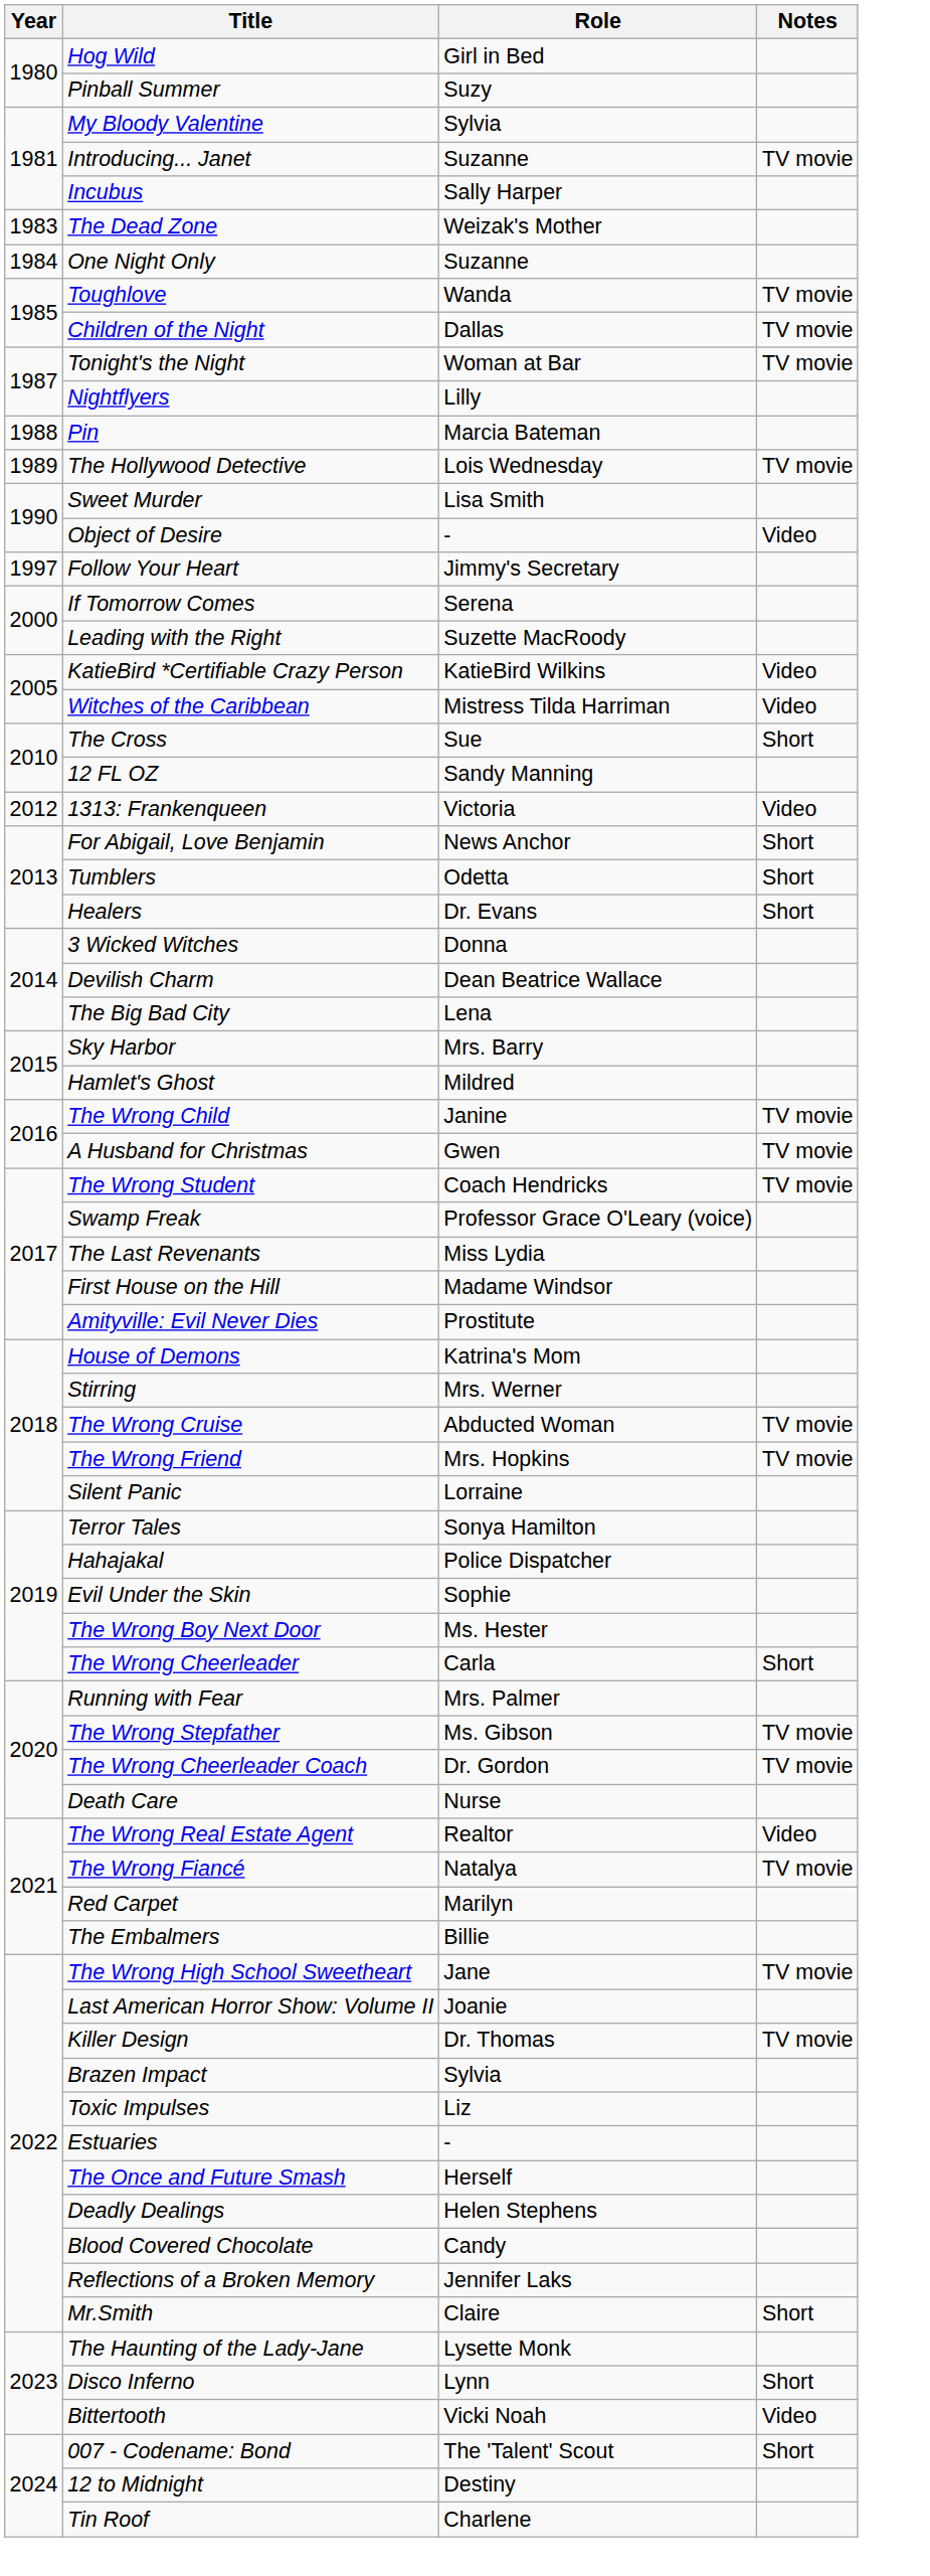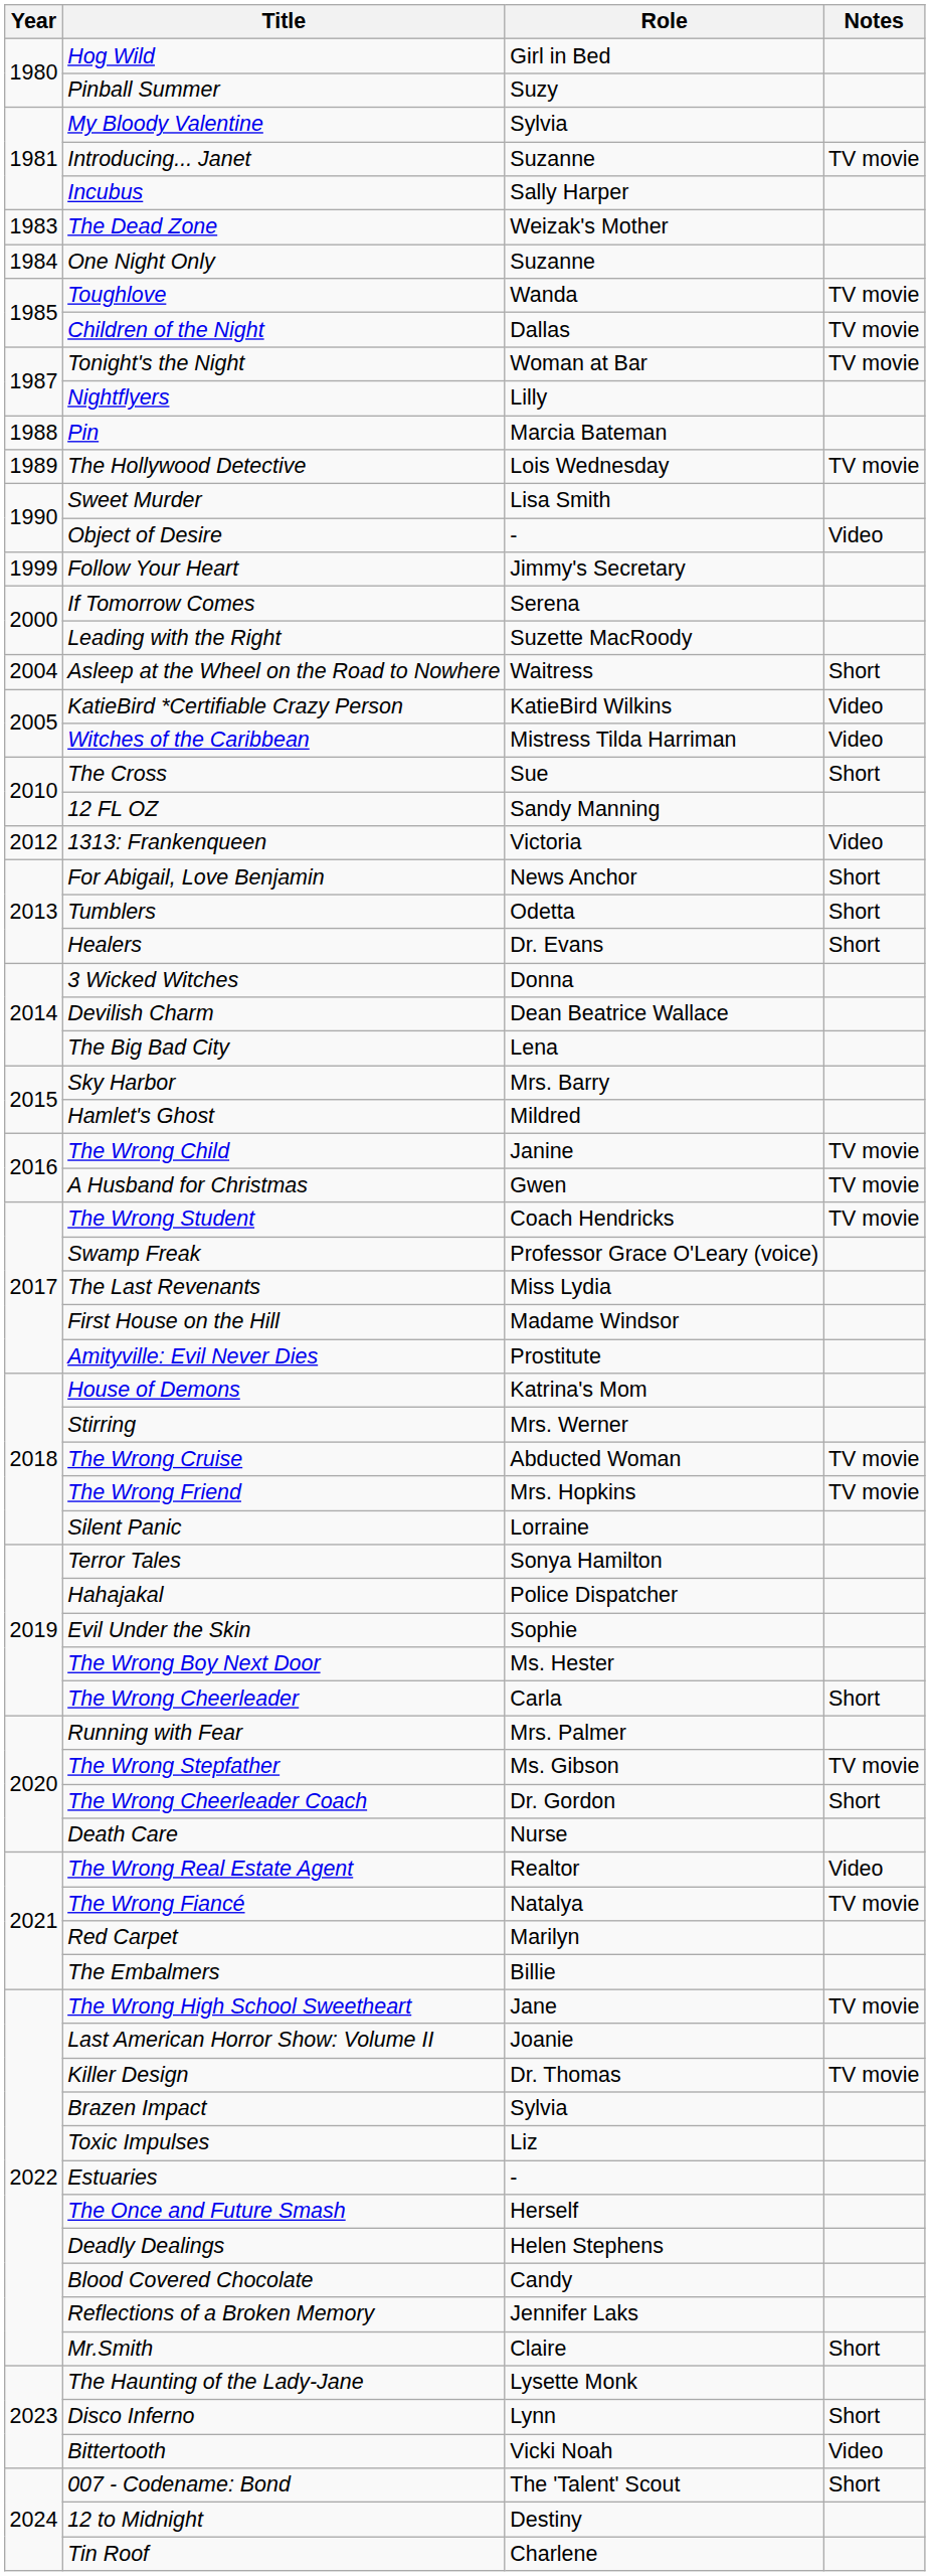 <table class="wikitable sortable">
 <tr>
 <th>Year</th>
 <th>Title</th>
 <th>Role</th>
 <th>Notes</th>
 </tr>
 <tr>
 <td rowspan="2">1980</td>
 <td><em><a href='#'>Hog Wild</a></em></td>
 <td>Girl in Bed</td>
 <td></td>
 </tr>
 <tr>
 <td><em>Pinball Summer</em></td>
 <td>Suzy</td>
 <td></td>
 </tr>
 <tr>
 <td rowspan="3">1981</td>
 <td><em><a href='#'>My Bloody Valentine</a></em></td>
 <td>Sylvia</td>
 <td></td>
 </tr>
 <tr>
 <td><em>Introducing... Janet</em></td>
 <td>Suzanne</td>
 <td>TV movie</td>
 </tr>
 <tr>
 <td><em><a href='#'>Incubus</a></em></td>
 <td>Sally Harper</td>
 <td></td>
 </tr>
 <tr>
 <td>1983</td>
 <td><em><a href='#'>The Dead Zone</a></em></td>
 <td>Weizak's Mother</td>
 <td></td>
 </tr>
 <tr>
 <td>1984</td>
 <td><em>One Night Only</em></td>
 <td>Suzanne</td>
 <td></td>
 </tr>
 <tr>
 <td rowspan="2">1985</td>
 <td><em><a href='#'>Toughlove</a></em></td>
 <td>Wanda</td>
 <td>TV movie</td>
 </tr>
 <tr>
 <td><em><a href='#'>Children of the Night</a></em></td>
 <td>Dallas</td>
 <td>TV movie</td>
 </tr>
 <tr>
 <td rowspan="2">1987</td>
 <td><em>Tonight's the Night</em></td>
 <td>Woman at Bar</td>
 <td>TV movie</td>
 </tr>
 <tr>
 <td><em><a href='#'>Nightflyers</a></em></td>
 <td>Lilly</td>
 <td></td>
 </tr>
 <tr>
 <td>1988</td>
 <td><em><a href='#'>Pin</a></em></td>
 <td>Marcia Bateman</td>
 <td></td>
 </tr>
 <tr>
 <td>1989</td>
 <td><em>The Hollywood Detective</em></td>
 <td>Lois Wednesday</td>
 <td>TV movie</td>
 </tr>
 <tr>
 <td rowspan="2">1990</td>
 <td><em>Sweet Murder</em></td>
 <td>Lisa Smith</td>
 <td></td>
 </tr>
 <tr>
 <td><em>Object of Desire</em></td>
 <td>-</td>
 <td>Video</td>
 </tr>
 <tr>
-<td>1997</td>
+<td>1999</td>
 <td><em>Follow Your Heart</em></td>
 <td>Jimmy's Secretary</td>
 <td></td>
 </tr>
 <tr>
 <td rowspan="2">2000</td>
 <td><em>If Tomorrow Comes</em></td>
 <td>Serena</td>
 <td></td>
 </tr>
 <tr>
 <td><em>Leading with the Right</em></td>
 <td>Suzette MacRoody</td>
 <td></td>
+</tr>
+<tr>
+<td>2004</td>
+<td><em>Asleep at the Wheel on the Road to Nowhere</em></td>
+<td>Waitress</td>
+<td>Short</td>
 </tr>
 <tr>
 <td rowspan="2">2005</td>
 <td><em>KatieBird *Certifiable Crazy Person</em></td>
 <td>KatieBird Wilkins</td>
 <td>Video</td>
 </tr>
 <tr>
 <td><em><a href='#'>Witches of the Caribbean</a></em></td>
 <td>Mistress Tilda Harriman</td>
 <td>Video</td>
 </tr>
 <tr>
 <td rowspan="2">2010</td>
 <td><em>The Cross</em></td>
 <td>Sue</td>
 <td>Short</td>
 </tr>
 <tr>
 <td><em>12 FL OZ</em></td>
 <td>Sandy Manning</td>
 <td></td>
 </tr>
 <tr>
 <td>2012</td>
 <td><em>1313: Frankenqueen</em></td>
 <td>Victoria</td>
 <td>Video</td>
 </tr>
 <tr>
 <td rowspan="3">2013</td>
 <td><em>For Abigail, Love Benjamin</em></td>
 <td>News Anchor</td>
 <td>Short</td>
 </tr>
 <tr>
 <td><em>Tumblers</em></td>
 <td>Odetta</td>
 <td>Short</td>
 </tr>
 <tr>
 <td><em>Healers</em></td>
 <td>Dr. Evans</td>
 <td>Short</td>
 </tr>
 <tr>
 <td rowspan="3">2014</td>
 <td><em>3 Wicked Witches</em></td>
 <td>Donna</td>
 <td></td>
 </tr>
 <tr>
 <td><em>Devilish Charm</em></td>
 <td>Dean Beatrice Wallace</td>
 <td></td>
 </tr>
 <tr>
 <td><em>The Big Bad City</em></td>
 <td>Lena</td>
 <td></td>
 </tr>
 <tr>
 <td rowspan="2">2015</td>
 <td><em>Sky Harbor</em></td>
 <td>Mrs. Barry</td>
 <td></td>
 </tr>
 <tr>
 <td><em>Hamlet's Ghost</em></td>
 <td>Mildred</td>
 <td></td>
 </tr>
 <tr>
 <td rowspan="2">2016</td>
 <td><em><a href='#'>The Wrong Child</a></em></td>
 <td>Janine</td>
 <td>TV movie</td>
 </tr>
 <tr>
 <td><em>A Husband for Christmas</em></td>
 <td>Gwen</td>
 <td>TV movie</td>
 </tr>
 <tr>
 <td rowspan="5">2017</td>
 <td><em><a href='#'>The Wrong Student</a></em></td>
 <td>Coach Hendricks</td>
 <td>TV movie</td>
 </tr>
 <tr>
 <td><em>Swamp Freak</em></td>
 <td>Professor Grace O'Leary (voice)</td>
 <td></td>
 </tr>
 <tr>
 <td><em>The Last Revenants</em></td>
 <td>Miss Lydia</td>
 <td></td>
 </tr>
 <tr>
 <td><em>First House on the Hill</em></td>
 <td>Madame Windsor</td>
 <td></td>
 </tr>
 <tr>
 <td><em><a href='#'>Amityville: Evil Never Dies</a></em></td>
 <td>Prostitute</td>
 <td></td>
 </tr>
 <tr>
 <td rowspan="5">2018</td>
 <td><em><a href='#'>House of Demons</a></em></td>
 <td>Katrina's Mom</td>
 <td></td>
 </tr>
 <tr>
 <td><em>Stirring</em></td>
 <td>Mrs. Werner</td>
 <td></td>
 </tr>
 <tr>
 <td><em><a href='#'>The Wrong Cruise</a></em></td>
 <td>Abducted Woman</td>
 <td>TV movie</td>
 </tr>
 <tr>
 <td><em><a href='#'>The Wrong Friend</a></em></td>
 <td>Mrs. Hopkins</td>
 <td>TV movie</td>
 </tr>
 <tr>
 <td><em>Silent Panic</em></td>
 <td>Lorraine</td>
 <td></td>
 </tr>
 <tr>
 <td rowspan="5">2019</td>
 <td><em>Terror Tales</em></td>
 <td>Sonya Hamilton</td>
 <td></td>
 </tr>
 <tr>
 <td><em>Hahajakal</em></td>
 <td>Police Dispatcher</td>
 <td></td>
 </tr>
 <tr>
 <td><em>Evil Under the Skin</em></td>
 <td>Sophie</td>
 <td></td>
 </tr>
 <tr>
 <td><em><a href='#'>The Wrong Boy Next Door</a></em></td>
 <td>Ms. Hester</td>
 <td></td>
 </tr>
 <tr>
 <td><em><a href='#'>The Wrong Cheerleader</a></em></td>
 <td>Carla</td>
 <td>Short</td>
 </tr>
 <tr>
 <td rowspan="4">2020</td>
 <td><em>Running with Fear</em></td>
 <td>Mrs. Palmer</td>
 <td></td>
 </tr>
 <tr>
 <td><em><a href='#'>The Wrong Stepfather</a></em></td>
 <td>Ms. Gibson</td>
 <td>TV movie</td>
 </tr>
 <tr>
 <td><em><a href='#'>The Wrong Cheerleader Coach</a></em></td>
 <td>Dr. Gordon</td>
-<td>TV movie</td>
+<td>Short</td>
 </tr>
 <tr>
 <td><em>Death Care</em></td>
 <td>Nurse</td>
 <td></td>
 </tr>
 <tr>
 <td rowspan="4">2021</td>
 <td><em><a href='#'>The Wrong Real Estate Agent</a></em></td>
 <td>Realtor</td>
 <td>Video</td>
 </tr>
 <tr>
 <td><em><a href='#'>The Wrong Fiancé</a></em></td>
 <td>Natalya</td>
 <td>TV movie</td>
 </tr>
 <tr>
 <td><em>Red Carpet</em></td>
 <td>Marilyn</td>
 <td></td>
 </tr>
 <tr>
 <td><em>The Embalmers</em></td>
 <td>Billie</td>
 <td></td>
 </tr>
 <tr>
 <td rowspan="11">2022</td>
 <td><em><a href='#'>The Wrong High School Sweetheart</a></em></td>
 <td>Jane</td>
 <td>TV movie</td>
 </tr>
 <tr>
 <td><em>Last American Horror Show: Volume II</em></td>
 <td>Joanie</td>
 <td></td>
 </tr>
 <tr>
 <td><em>Killer Design</em></td>
 <td>Dr. Thomas</td>
 <td>TV movie</td>
 </tr>
 <tr>
 <td><em>Brazen Impact</em></td>
 <td>Sylvia</td>
 <td></td>
 </tr>
 <tr>
 <td><em>Toxic Impulses</em></td>
 <td>Liz</td>
 <td></td>
 </tr>
 <tr>
 <td><em>Estuaries</em></td>
 <td>-</td>
 <td></td>
 </tr>
 <tr>
 <td><em><a href='#'>The Once and Future Smash</a></em></td>
 <td>Herself</td>
 <td></td>
 </tr>
 <tr>
 <td><em>Deadly Dealings</em></td>
 <td>Helen Stephens</td>
 <td></td>
 </tr>
 <tr>
 <td><em>Blood Covered Chocolate</em></td>
 <td>Candy</td>
 <td></td>
 </tr>
 <tr>
 <td><em>Reflections of a Broken Memory</em></td>
 <td>Jennifer Laks</td>
 <td></td>
 </tr>
 <tr>
 <td><em>Mr.Smith</em></td>
 <td>Claire</td>
 <td>Short</td>
 </tr>
 <tr>
 <td rowspan="3">2023</td>
 <td><em>The Haunting of the Lady-Jane</em></td>
 <td>Lysette Monk</td>
 <td></td>
 </tr>
 <tr>
 <td><em>Disco Inferno</em></td>
 <td>Lynn</td>
 <td>Short</td>
 </tr>
 <tr>
 <td><em>Bittertooth</em></td>
 <td>Vicki Noah</td>
 <td>Video</td>
 </tr>
 <tr>
 <td rowspan="3">2024</td>
 <td><em>007 - Codename: Bond</em></td>
 <td>The 'Talent' Scout</td>
 <td>Short</td>
 </tr>
 <tr>
 <td><em>12 to Midnight</em></td>
 <td>Destiny</td>
 <td></td>
 </tr>
 <tr>
 <td><em>Tin Roof</em></td>
 <td>Charlene</td>
 <td></td>
 </tr>
 </table>
